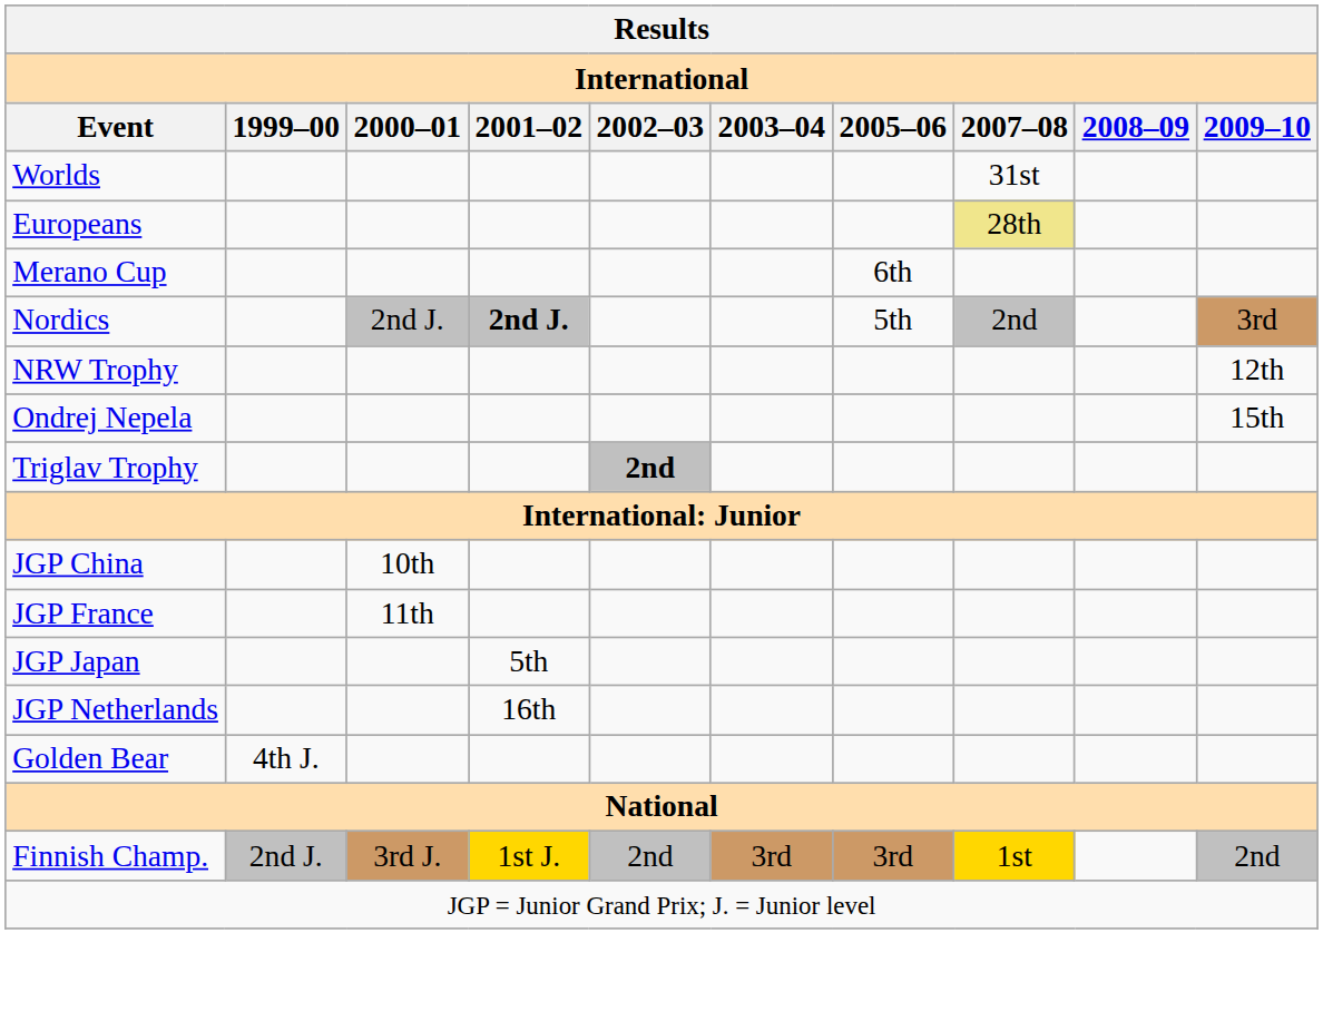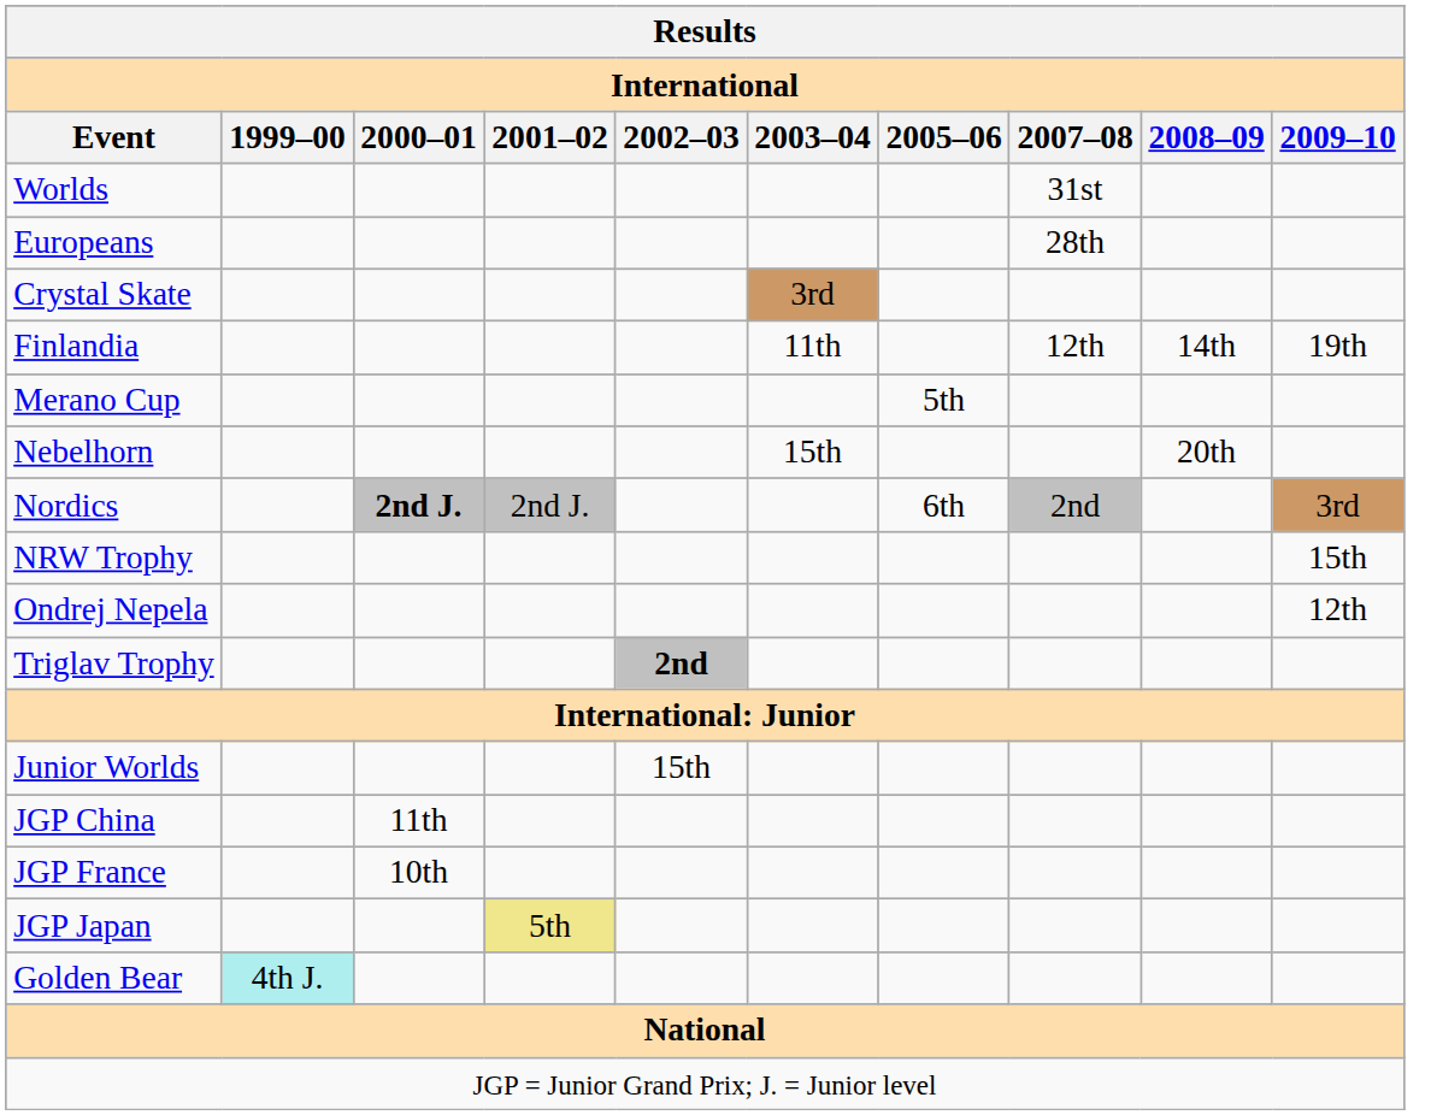 <table class="wikitable" style="text-align:center">
 <tr>
 <th colspan=10 align=center><strong>Results</strong></th>
 </tr>
 <tr>
 <th style="background-color: #ffdead; " colspan=10 align=center><strong>International</strong></th>
 </tr>
 <tr>
 <th>Event</th>
 <th>1999–00</th>
 <th>2000–01</th>
 <th>2001–02</th>
 <th>2002–03</th>
 <th>2003–04</th>
 <th>2005–06</th>
 <th>2007–08</th>
 <th><a href='#'>2008–09</a></th>
 <th><a href='#'>2009–10</a></th>
 </tr>
 <tr>
 <td align=left><a href='#'>Worlds</a></td>
 <td></td>
 <td></td>
 <td></td>
 <td></td>
 <td></td>
 <td></td>
 <td>31st</td>
 <td></td>
 <td></td>
 </tr>
 <tr>
 <td align=left><a href='#'>Europeans</a></td>
 <td></td>
 <td></td>
 <td></td>
 <td></td>
 <td></td>
 <td></td>
-<td style="background: khaki;">28th</td>
+<td>28th</td>
 <td></td>
 <td></td>
+</tr>
+<tr>
+<td align=left><a href='#'>Crystal Skate</a></td>
+<td></td>
+<td></td>
+<td></td>
+<td></td>
+<td bgcolor=cc9966>3rd</td>
+<td></td>
+<td></td>
+<td></td>
+<td></td>
+</tr>
+<tr>
+<td align=left><a href='#'>Finlandia</a></td>
+<td></td>
+<td></td>
+<td></td>
+<td></td>
+<td>11th</td>
+<td></td>
+<td>12th</td>
+<td>14th</td>
+<td>19th</td>
 </tr>
 <tr>
 <td align=left><a href='#'>Merano Cup</a></td>
 <td></td>
 <td></td>
 <td></td>
 <td></td>
 <td></td>
-<td>6th</td>
+<td>5th</td>
 <td></td>
 <td></td>
 <td></td>
 </tr>
 <tr>
+<td align=left><a href='#'>Nebelhorn</a></td>
+<td></td>
+<td></td>
+<td></td>
+<td></td>
+<td>15th</td>
+<td></td>
+<td></td>
+<td>20th</td>
+<td></td>
+</tr>
+<tr>
 <td align=left><a href='#'>Nordics</a></td>
 <td></td>
+<td bgcolor=silver><strong>2nd J.</strong></td>
 <td bgcolor=silver>2nd J.</td>
-<td bgcolor=silver><strong>2nd J.</strong></td>
 <td></td>
 <td></td>
-<td>5th</td>
+<td>6th</td>
 <td bgcolor=silver>2nd</td>
 <td></td>
 <td bgcolor=cc9966>3rd</td>
 </tr>
 <tr>
 <td align=left><a href='#'>NRW Trophy</a></td>
 <td></td>
 <td></td>
 <td></td>
 <td></td>
 <td></td>
 <td></td>
 <td></td>
 <td></td>
-<td>12th</td>
+<td>15th</td>
 </tr>
 <tr>
 <td align=left><a href='#'>Ondrej Nepela</a></td>
 <td></td>
 <td></td>
 <td></td>
 <td></td>
 <td></td>
 <td></td>
 <td></td>
 <td></td>
-<td>15th</td>
+<td>12th</td>
 </tr>
 <tr>
 <td align=left><a href='#'>Triglav Trophy</a></td>
 <td></td>
 <td></td>
 <td></td>
 <td bgcolor=silver><strong>2nd</strong></td>
 <td></td>
 <td></td>
 <td></td>
 <td></td>
 <td></td>
 </tr>
 <tr>
 <th style="background-color: #ffdead; " colspan=10 align=center><strong>International: Junior</strong></th>
 </tr>
 <tr>
+<td align=left><a href='#'>Junior Worlds</a></td>
+<td></td>
+<td></td>
+<td></td>
+<td>15th</td>
+<td></td>
+<td></td>
+<td></td>
+<td></td>
+<td></td>
+</tr>
+<tr>
 <td align=left><a href='#'>JGP China</a></td>
 <td></td>
-<td>10th</td>
+<td>11th</td>
 <td></td>
 <td></td>
 <td></td>
 <td></td>
 <td></td>
 <td></td>
 <td></td>
 </tr>
 <tr>
 <td align=left><a href='#'>JGP France</a></td>
 <td></td>
-<td>11th</td>
+<td>10th</td>
 <td></td>
 <td></td>
 <td></td>
 <td></td>
 <td></td>
 <td></td>
 <td></td>
 </tr>
 <tr>
 <td align=left><a href='#'>JGP Japan</a></td>
 <td></td>
 <td></td>
-<td>5th</td>
-<td></td>
-<td></td>
-<td></td>
-<td></td>
-<td></td>
-<td></td>
-</tr>
-<tr>
-<td align=left><a href='#'>JGP Netherlands</a></td>
-<td></td>
-<td></td>
-<td>16th</td>
+<td style="background: khaki;">5th</td>
 <td></td>
 <td></td>
 <td></td>
 <td></td>
 <td></td>
 <td></td>
 </tr>
 <tr>
 <td align=left><a href='#'>Golden Bear</a></td>
-<td>4th J.</td>
+<td style="background: paleturquoise;">4th J.</td>
 <td></td>
 <td></td>
 <td></td>
 <td></td>
 <td></td>
 <td></td>
 <td></td>
 <td></td>
 </tr>
 <tr>
 <th style="background-color: #ffdead; " colspan=10 align=center><strong>National</strong></th>
 </tr>
 <tr>
-<td align=left><a href='#'>Finnish Champ.</a></td>
-<td bgcolor=silver>2nd J.</td>
-<td bgcolor=cc9966>3rd J.</td>
-<td bgcolor=gold>1st J.</td>
-<td bgcolor=silver>2nd</td>
-<td bgcolor=cc9966>3rd</td>
-<td bgcolor=cc9966>3rd</td>
-<td bgcolor=gold>1st</td>
-<td></td>
-<td bgcolor=silver>2nd</td>
-</tr>
-<tr>
 <td colspan=10 align=center><small> JGP = Junior Grand Prix; J. = Junior level </small></td>
 </tr>
 </table>
